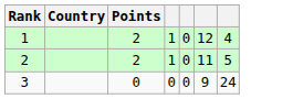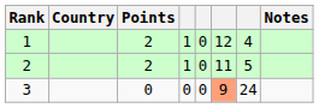 <table class="wikitable sortable" style="text-align: center;">
 <tr>
 <th>Rank</th>
 <th>Country</th>
 <th>Points</th>
 <th></th>
 <th></th>
 <th></th>
 <th></th>
+<th>Notes</th>
 </tr>
 <tr style="background:#cfc;">
 <td>1</td>
 <td align=left></td>
 <td>2</td>
 <td>1</td>
 <td>0</td>
 <td>12</td>
 <td>4</td>
+<td></td>
 </tr>
 <tr style="background:#cfc;">
 <td>2</td>
 <td align=left></td>
 <td>2</td>
 <td>1</td>
 <td>0</td>
 <td>11</td>
 <td>5</td>
+<td></td>
 </tr>
 <tr>
 <td>3</td>
 <td align=left></td>
 <td>0</td>
 <td>0</td>
 <td>0</td>
-<td>9</td>
+<td style="background: lightsalmon;">9</td>
 <td>24</td>
+<td></td>
 </tr>
 </table>
